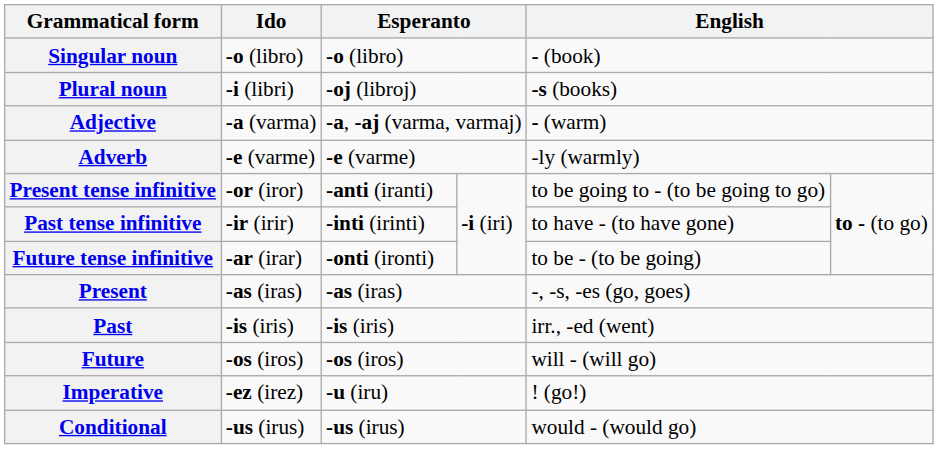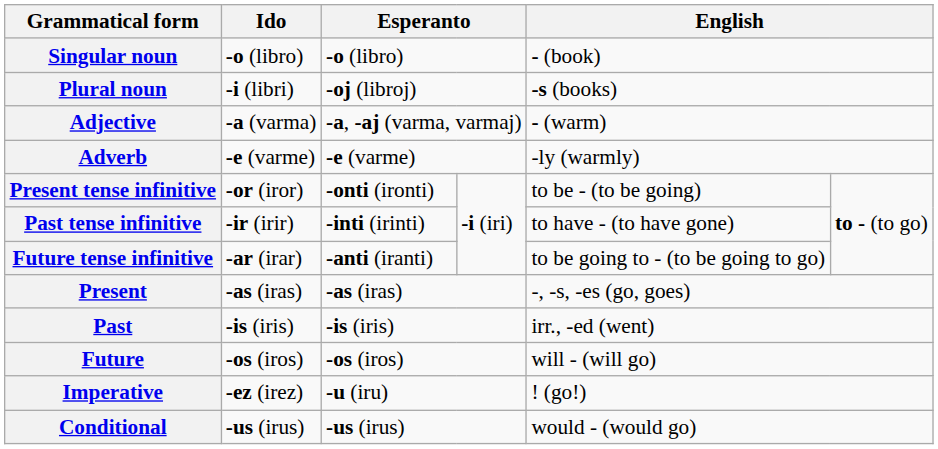 <table class="wikitable">
 <tr>
 <th>Grammatical form</th>
 <th>Ido</th>
 <th colspan="2">Esperanto</th>
 <th colspan=2>English</th>
 </tr>
 <tr>
 <th><a href='#'>Singular noun</a></th>
 <td><strong> -o</strong> (libro)</td>
 <td colspan="2"><strong>-o</strong> (libro)</td>
 <td colspan=2><strong>-</strong> (book)</td>
 </tr>
 <tr>
 <th><a href='#'>Plural noun</a></th>
 <td><strong>-i</strong> (libri)</td>
 <td colspan="2"><strong>-oj</strong> (libroj)</td>
 <td colspan=2><strong>-s</strong> (books)</td>
 </tr>
 <tr>
 <th><a href='#'>Adjective</a></th>
 <td><strong>-a</strong> (varma)</td>
 <td colspan="2"><strong>-a</strong>, <strong>-aj</strong> (varma, varmaj)</td>
 <td colspan=2><strong>-</strong> (warm)</td>
 </tr>
 <tr>
 <th><a href='#'>Adverb</a></th>
 <td><strong>-e</strong> (varme)</td>
 <td colspan="2"><strong>-e</strong> (varme)</td>
 <td colspan=2>-ly (warmly)</td>
 </tr>
 <tr>
 <th><a href='#'>Present tense infinitive</a></th>
 <td><strong>-or</strong> (iror)</td>
-<td><strong>-anti</strong> (iranti)</td>
+<td><strong>-onti</strong> (ironti)</td>
 <td rowspan="3"><strong>-i</strong> (iri)</td>
-<td>to be going to - (to be going to go)</td>
+<td>to be - (to be going)</td>
 <td rowspan=3><strong>to -</strong> (to go)</td>
 </tr>
 <tr>
 <th><a href='#'>Past tense infinitive</a></th>
 <td><strong>-ir</strong> (irir)</td>
 <td><strong>-inti</strong> (irinti)</td>
 <td>to have - (to have gone)</td>
 </tr>
 <tr>
 <th><a href='#'>Future tense infinitive</a></th>
 <td><strong>-ar</strong> (irar)</td>
-<td><strong>-onti</strong> (ironti)</td>
-<td>to be - (to be going)</td>
+<td><strong>-anti</strong> (iranti)</td>
+<td>to be going to - (to be going to go)</td>
 </tr>
 <tr>
 <th><a href='#'>Present</a></th>
 <td><strong>-as</strong> (iras)</td>
 <td colspan="2"><strong>-as</strong> (iras)</td>
 <td colspan=2>-, -s, -es (go, goes)</td>
 </tr>
 <tr>
 <th><a href='#'>Past</a></th>
 <td><strong>-is</strong> (iris)</td>
 <td colspan="2"><strong>-is</strong> (iris)</td>
 <td colspan=2>irr., -ed (went)</td>
 </tr>
 <tr>
 <th><a href='#'>Future</a></th>
 <td><strong>-os</strong> (iros)</td>
 <td colspan="2"><strong>-os</strong> (iros)</td>
 <td colspan=2>will - (will go)</td>
 </tr>
 <tr>
 <th><a href='#'>Imperative</a></th>
 <td><strong>-ez</strong> (irez)</td>
 <td colspan="2"><strong>-u</strong> (iru)</td>
 <td colspan=2>! (go!)</td>
 </tr>
 <tr>
 <th><a href='#'>Conditional</a></th>
 <td><strong>-us</strong> (irus)</td>
 <td colspan="2"><strong>-us</strong> (irus)</td>
 <td colspan=2>would - (would go)</td>
 </tr>
 </table>
